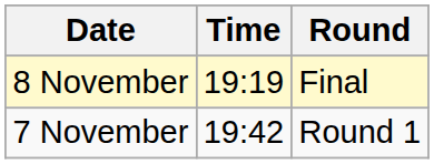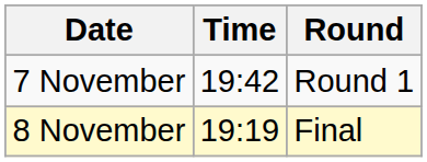 <table class="wikitable">
 <tr>
 <th>Date</th>
 <th>Time</th>
 <th>Round</th>
 </tr>
+<tr>
+<td>7 November</td>
+<td>19:42</td>
+<td>Round 1</td>
+</tr>
 <tr bgcolor="lemonchiffon">
 <td>8 November</td>
 <td>19:19</td>
 <td>Final</td>
 </tr>
-<tr>
-<td>7 November</td>
-<td>19:42</td>
-<td>Round 1</td>
-</tr>
 </table>
